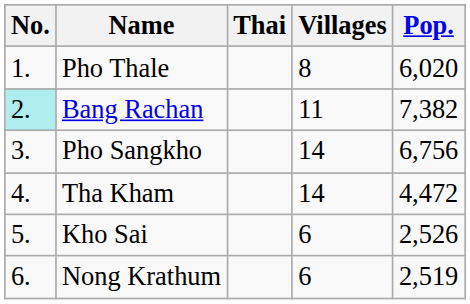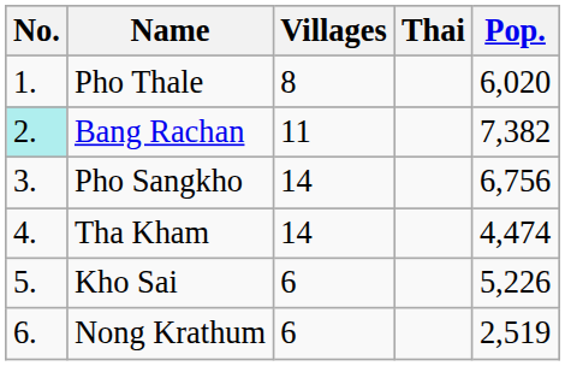 <table class="wikitable sortable">
 <tr>
 <th>No.</th>
 <th>Name</th>
+<th>Villages</th>
 <th>Thai</th>
-<th>Villages</th>
 <th><a href='#'>Pop.</a></th>
 </tr>
 <tr>
 <td>1.</td>
 <td>Pho Thale</td>
+<td>8</td>
 <td></td>
-<td>8</td>
 <td>6,020</td>
 </tr>
 <tr>
 <td style="background: paleturquoise;">2.</td>
 <td><a href='#'>Bang Rachan</a></td>
+<td>11</td>
 <td></td>
-<td>11</td>
 <td>7,382</td>
 </tr>
 <tr>
 <td>3.</td>
 <td>Pho Sangkho</td>
+<td>14</td>
 <td></td>
-<td>14</td>
 <td>6,756</td>
 </tr>
 <tr>
 <td>4.</td>
 <td>Tha Kham</td>
+<td>14</td>
 <td></td>
-<td>14</td>
-<td>4,472</td>
+<td>4,474</td>
 </tr>
 <tr>
 <td>5.</td>
 <td>Kho Sai</td>
+<td>6</td>
 <td></td>
-<td>6</td>
-<td>2,526</td>
+<td>5,226</td>
 </tr>
 <tr>
 <td>6.</td>
 <td>Nong Krathum</td>
+<td>6</td>
 <td></td>
-<td>6</td>
 <td>2,519</td>
 </tr>
 </table>
